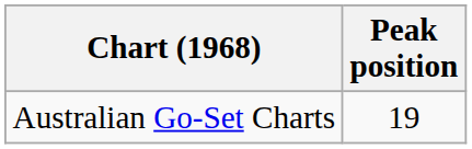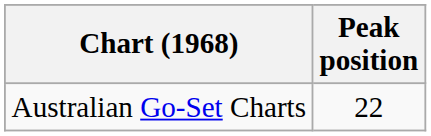 <table class="wikitable sortable">
 <tr>
 <th>Chart (1968)</th>
 <th>Peak<br>position</th>
 </tr>
 <tr>
 <td>Australian <a href='#'>Go-Set</a> Charts</td>
-<td style="text-align:center;">19</td>
+<td style="text-align:center;">22</td>
 </tr>
 </table>
